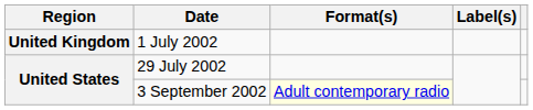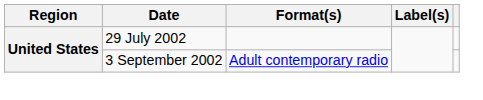 <table class="wikitable plainrowheaders">
 <tr>
 <th scope="col">Region</th>
 <th scope="col">Date</th>
 <th scope="col">Format(s)</th>
 <th scope="col">Label(s)</th>
 <th scope="col"></th>
-</tr>
-<tr>
-<th scope="row">United Kingdom</th>
-<td>1 July 2002</td>
-<td></td>
-<td></td>
-<td></td>
 </tr>
 <tr>
 <th scope="row" rowspan="2">United States</th>
 <td>29 July 2002</td>
 <td></td>
 <td rowspan="2"></td>
 <td></td>
 </tr>
 <tr>
 <td>3 September 2002</td>
-<td style="background: lightyellow;"><a href='#'>Adult contemporary radio</a></td>
+<td><a href='#'>Adult contemporary radio</a></td>
 <td></td>
 </tr>
 </table>
